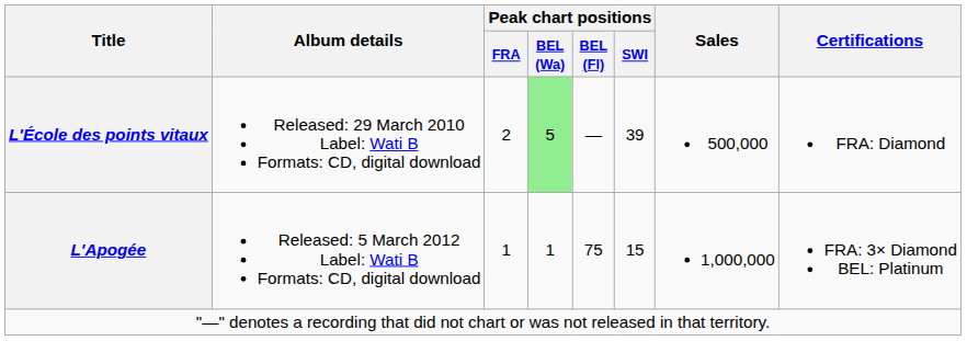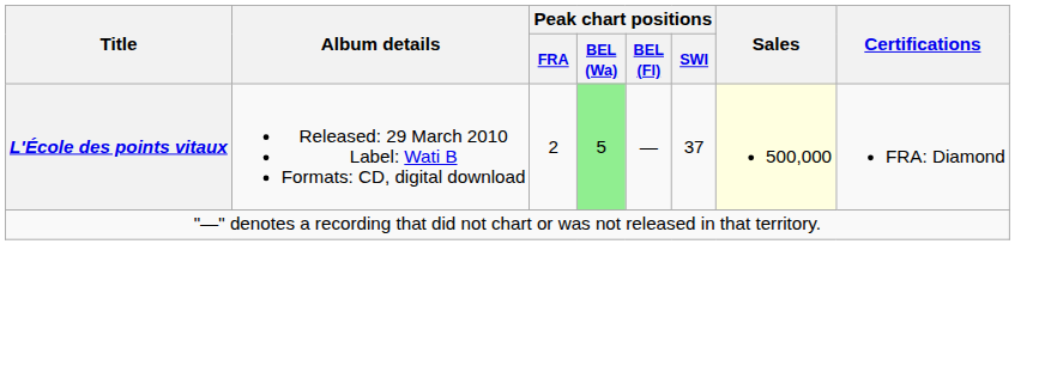 <table class="wikitable plainrowheaders" style="text-align:center;">
 <tr>
 <th rowspan="2">Title</th>
 <th rowspan="2">Album details</th>
 <th colspan="4">Peak chart positions</th>
 <th rowspan="2">Sales</th>
 <th rowspan="2"><a href='#'>Certifications</a></th>
 </tr>
 <tr>
 <th><small><a href='#'>FRA</a></small></th>
 <th><small><a href='#'>BEL</a></small><br><small><a href='#'>(Wa)</a></small></th>
 <th><small><a href='#'>BEL</a></small><br><small><a href='#'>(Fl)</a></small></th>
 <th><small><a href='#'>SWI</a></small></th>
 </tr>
 <tr>
 <th scope="row"><em><a href='#'>L'École des points vitaux</a></em></th>
 <td><br><ul><li>Released: 29 March 2010</li><li>Label: <a href='#'>Wati B</a></li><li>Formats: CD, digital download</li></ul></td>
 <td>2</td>
 <td style="background: lightgreen;">5</td>
 <td>—</td>
-<td>39</td>
-<td><br><ul><li>500,000</li></ul></td>
+<td>37</td>
+<td style="background: lightyellow;"><br><ul><li>500,000</li></ul></td>
 <td><br><ul><li>FRA: Diamond</li></ul></td>
-</tr>
-<tr>
-<th scope="row"><em><a href='#'>L'Apogée</a></em></th>
-<td><br><ul><li>Released: 5 March 2012</li><li>Label: <a href='#'>Wati B</a></li><li>Formats: CD, digital download</li></ul></td>
-<td>1</td>
-<td>1</td>
-<td>75</td>
-<td>15</td>
-<td><br><ul><li>1,000,000</li></ul></td>
-<td><br><ul><li>FRA: 3× Diamond</li><li>BEL: Platinum</li></ul></td>
 </tr>
 <tr>
 <td colspan="8">"—" denotes a recording that did not chart or was not released in that territory.</td>
 </tr>
 </table>
